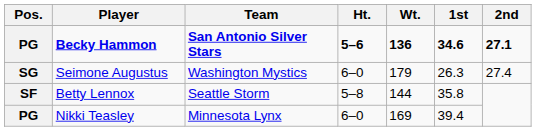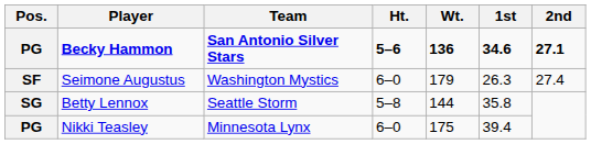 <table class="wikitable">
 <tr>
 <th width=50>Pos.</th>
 <th width=150>Player</th>
 <th width=175>Team</th>
 <th width=50>Ht.</th>
 <th width=50>Wt.</th>
 <th width=50>1st</th>
 <th width=50>2nd</th>
 </tr>
 <tr>
 <th>PG</th>
 <td> <strong><a href='#'>Becky Hammon</a></strong></td>
 <td><strong><a href='#'>San Antonio Silver Stars</a></strong></td>
 <td><strong>5–6</strong></td>
 <td><strong>136</strong></td>
 <td><strong>34.6</strong></td>
 <td><strong>27.1</strong></td>
 </tr>
 <tr>
-<th>SG</th>
+<th>SF</th>
 <td> <a href='#'>Seimone Augustus</a></td>
 <td><a href='#'>Washington Mystics</a></td>
 <td>6–0</td>
 <td>179</td>
 <td>26.3</td>
 <td>27.4</td>
 </tr>
 <tr>
-<th>SF</th>
+<th>SG</th>
 <td> <a href='#'>Betty Lennox</a></td>
 <td><a href='#'>Seattle Storm</a></td>
 <td>5–8</td>
 <td>144</td>
 <td>35.8</td>
 </tr>
 <tr>
 <th>PG</th>
 <td> <a href='#'>Nikki Teasley</a></td>
 <td><a href='#'>Minnesota Lynx</a></td>
 <td>6–0</td>
-<td>169</td>
+<td>175</td>
 <td>39.4</td>
 </tr>
 </table>
